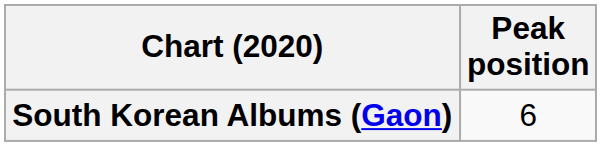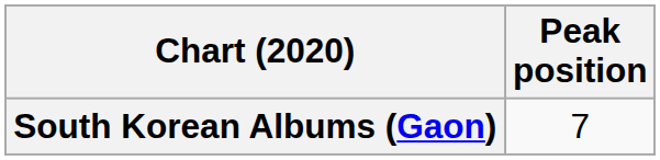 <table class="wikitable plainrowheaders" style="text-align:center">
 <tr>
 <th scope="col">Chart (2020)</th>
 <th scope="col">Peak<br>position</th>
 </tr>
 <tr>
 <th scope="row">South Korean Albums (<a href='#'>Gaon</a>)</th>
-<td>6</td>
+<td>7</td>
 </tr>
 </table>
